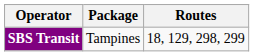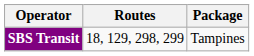 <table class="wikitable" style="font-size:85%; text-align: left">
 <tr>
 <th>Operator</th>
+<th>Routes</th>
 <th>Package</th>
-<th>Routes</th>
 </tr>
 <tr>
 <td style="background-color:#800080; color: white"><strong>SBS Transit</strong></td>
+<td>18, 129, 298, 299</td>
 <td>Tampines</td>
-<td>18, 129, 298, 299</td>
 </tr>
 </table>
